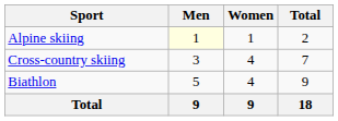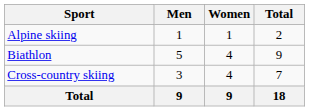 <table class="wikitable sortable" style="text-align:center">
 <tr>
 <th width=180>Sport</th>
 <th width=55>Men</th>
 <th width=55>Women</th>
 <th width=55>Total</th>
 </tr>
 <tr>
 <td align=left><a href='#'>Alpine skiing</a></td>
-<td style="background: lightyellow;">1</td>
+<td>1</td>
 <td>1</td>
 <td>2</td>
+</tr>
+<tr>
+<td align=left><a href='#'>Biathlon</a></td>
+<td>5</td>
+<td>4</td>
+<td>9</td>
 </tr>
 <tr>
 <td align=left><a href='#'>Cross-country skiing</a></td>
 <td>3</td>
 <td>4</td>
 <td>7</td>
 </tr>
 <tr>
-<td align=left><a href='#'>Biathlon</a></td>
-<td>5</td>
-<td>4</td>
-<td>9</td>
-</tr>
-<tr>
 <th>Total</th>
 <th>9</th>
 <th>9</th>
 <th>18</th>
 </tr>
 </table>
